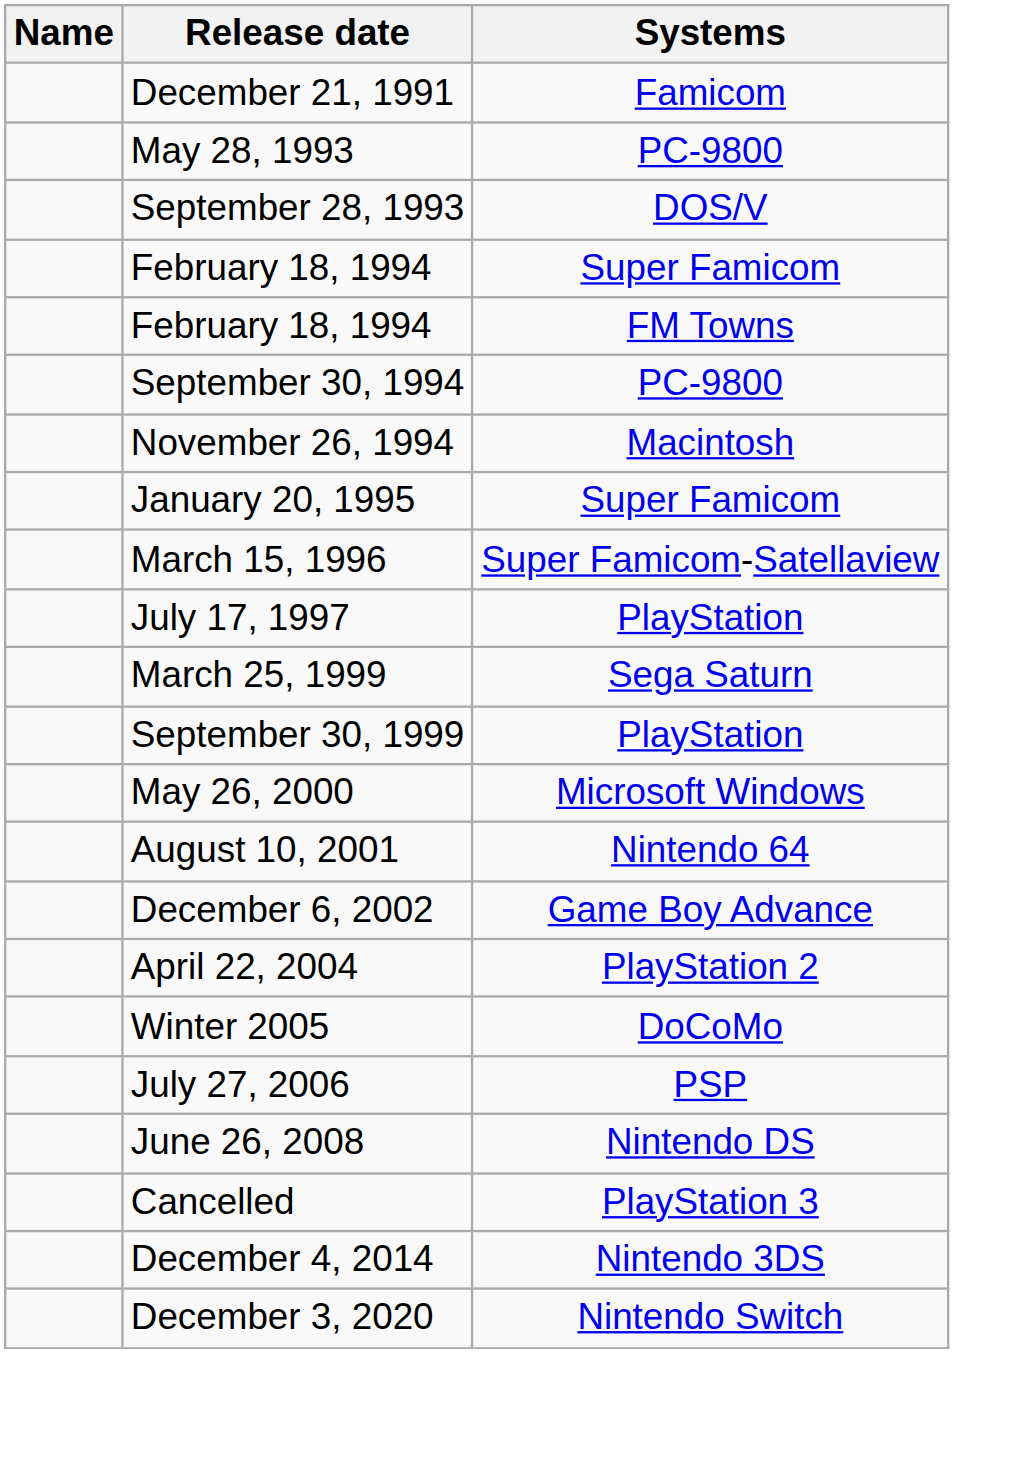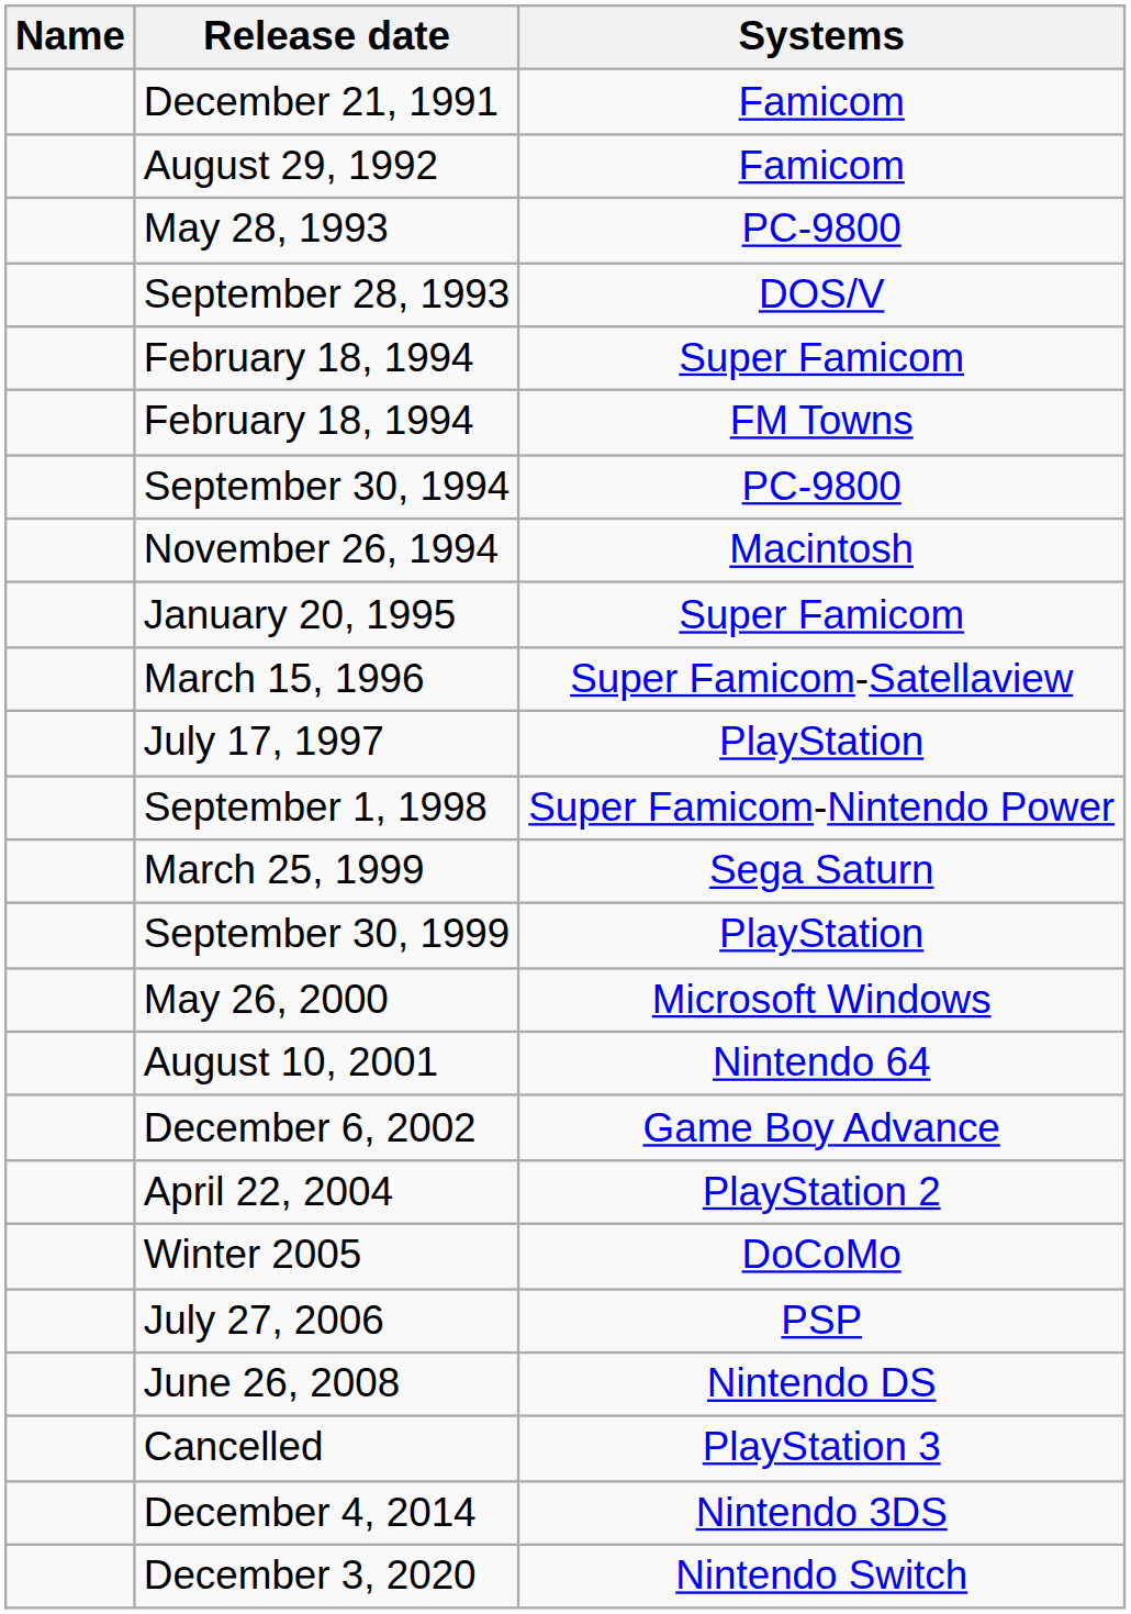 <table class="wikitable">
 <tr>
 <th>Name</th>
 <th>Release date</th>
 <th>Systems</th>
 </tr>
 <tr>
 <td style="text-align: center; top"></td>
 <td>December 21, 1991</td>
+<td style="text-align: center; top"><a href='#'>Famicom</a></td>
+</tr>
+<tr>
+<td style="text-align: center; top"></td>
+<td>August 29, 1992</td>
 <td style="text-align: center; top"><a href='#'>Famicom</a></td>
 </tr>
 <tr>
 <td style="text-align: center; top"></td>
 <td>May 28, 1993</td>
 <td style="text-align: center; top"><a href='#'>PC-9800</a></td>
 </tr>
 <tr>
 <td style="text-align: center; top"></td>
 <td>September 28, 1993</td>
 <td style="text-align: center; top"><a href='#'>DOS/V</a></td>
 </tr>
 <tr>
 <td style="text-align: center; top"></td>
 <td>February 18, 1994</td>
 <td style="text-align: center; top"><a href='#'>Super Famicom</a></td>
 </tr>
 <tr>
 <td style="text-align: center; top"></td>
 <td>February 18, 1994</td>
 <td style="text-align: center; top"><a href='#'>FM Towns</a></td>
 </tr>
 <tr>
 <td style="text-align: center; top"></td>
 <td>September 30, 1994</td>
 <td style="text-align: center; top"><a href='#'>PC-9800</a></td>
 </tr>
 <tr>
 <td style="text-align: center; top"></td>
 <td>November 26, 1994</td>
 <td style="text-align: center; top"><a href='#'>Macintosh</a></td>
 </tr>
 <tr>
 <td style="text-align: center; top"></td>
 <td>January 20, 1995</td>
 <td style="text-align: center; top"><a href='#'>Super Famicom</a></td>
 </tr>
 <tr>
 <td style="text-align: center; top"></td>
 <td>March 15, 1996</td>
 <td style="text-align: center; top"><a href='#'>Super Famicom</a>-<a href='#'>Satellaview</a></td>
 </tr>
 <tr>
 <td style="text-align: center; top"></td>
 <td>July 17, 1997</td>
 <td style="text-align: center; top"><a href='#'>PlayStation</a></td>
+</tr>
+<tr>
+<td style="text-align: center; top"></td>
+<td>September 1, 1998</td>
+<td style="text-align: center; top"><a href='#'>Super Famicom</a>-<a href='#'>Nintendo Power</a></td>
 </tr>
 <tr>
 <td style="text-align: center; top"></td>
 <td>March 25, 1999</td>
 <td style="text-align: center; top"><a href='#'>Sega Saturn</a></td>
 </tr>
 <tr>
 <td style="text-align: center; top"></td>
 <td>September 30, 1999</td>
 <td style="text-align: center; top"><a href='#'>PlayStation</a></td>
 </tr>
 <tr>
 <td style="text-align: center; top"></td>
 <td>May 26, 2000</td>
 <td style="text-align: center; top"><a href='#'>Microsoft Windows</a></td>
 </tr>
 <tr>
 <td style="text-align: center; top"></td>
 <td>August 10, 2001</td>
 <td style="text-align: center; top"><a href='#'>Nintendo 64</a></td>
 </tr>
 <tr>
 <td style="text-align: center; top"></td>
 <td>December 6, 2002</td>
 <td style="text-align: center; top"><a href='#'>Game Boy Advance</a></td>
 </tr>
 <tr>
 <td style="text-align: center; top"></td>
 <td>April 22, 2004</td>
 <td style="text-align: center; top"><a href='#'>PlayStation 2</a></td>
 </tr>
 <tr>
 <td style="text-align: center; top"></td>
 <td>Winter 2005</td>
 <td style="text-align: center; top"><a href='#'>DoCoMo</a></td>
 </tr>
 <tr>
 <td style="text-align: center; top"></td>
 <td>July 27, 2006</td>
 <td style="text-align: center; top"><a href='#'>PSP</a></td>
 </tr>
 <tr>
 <td style="text-align: center; top"></td>
 <td>June 26, 2008</td>
 <td style="text-align: center; top"><a href='#'>Nintendo DS</a></td>
 </tr>
 <tr>
 <td style="text-align: center; top"></td>
 <td>Cancelled </td>
 <td style="text-align: center; top"><a href='#'>PlayStation 3</a></td>
 </tr>
 <tr>
 <td style="text-align: center; top"></td>
 <td>December 4, 2014</td>
 <td style="text-align: center; top"><a href='#'>Nintendo 3DS</a></td>
 </tr>
 <tr>
 <td style="text-align: center; top"></td>
 <td>December 3, 2020</td>
 <td style="text-align: center; top"><a href='#'>Nintendo Switch</a></td>
 </tr>
 </table>
